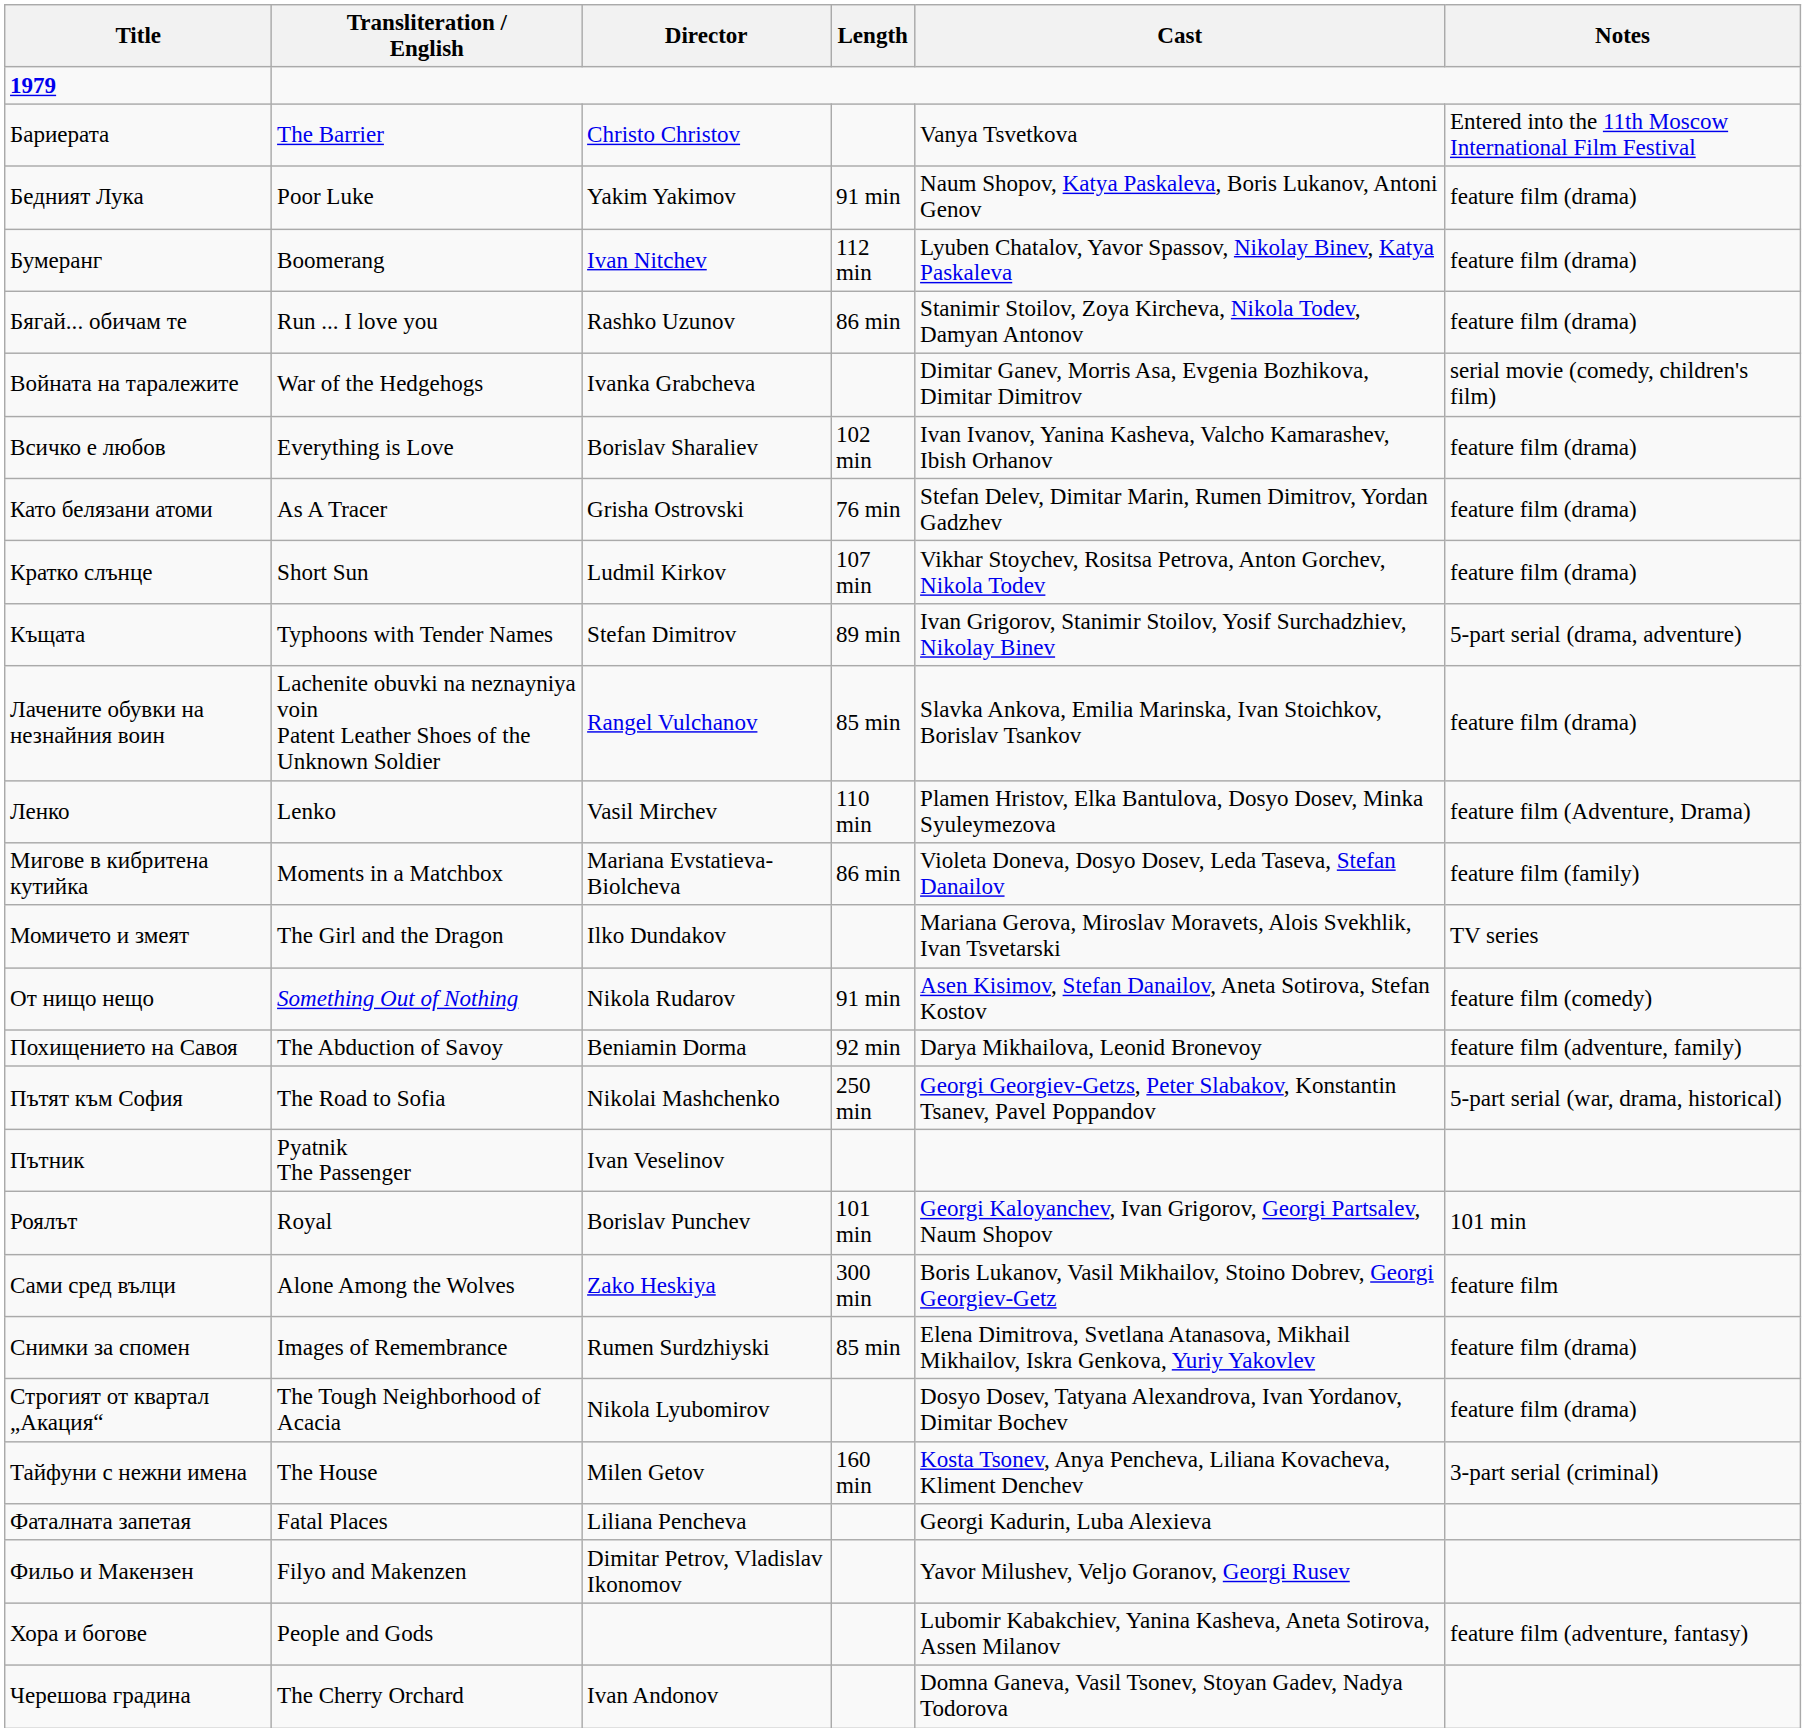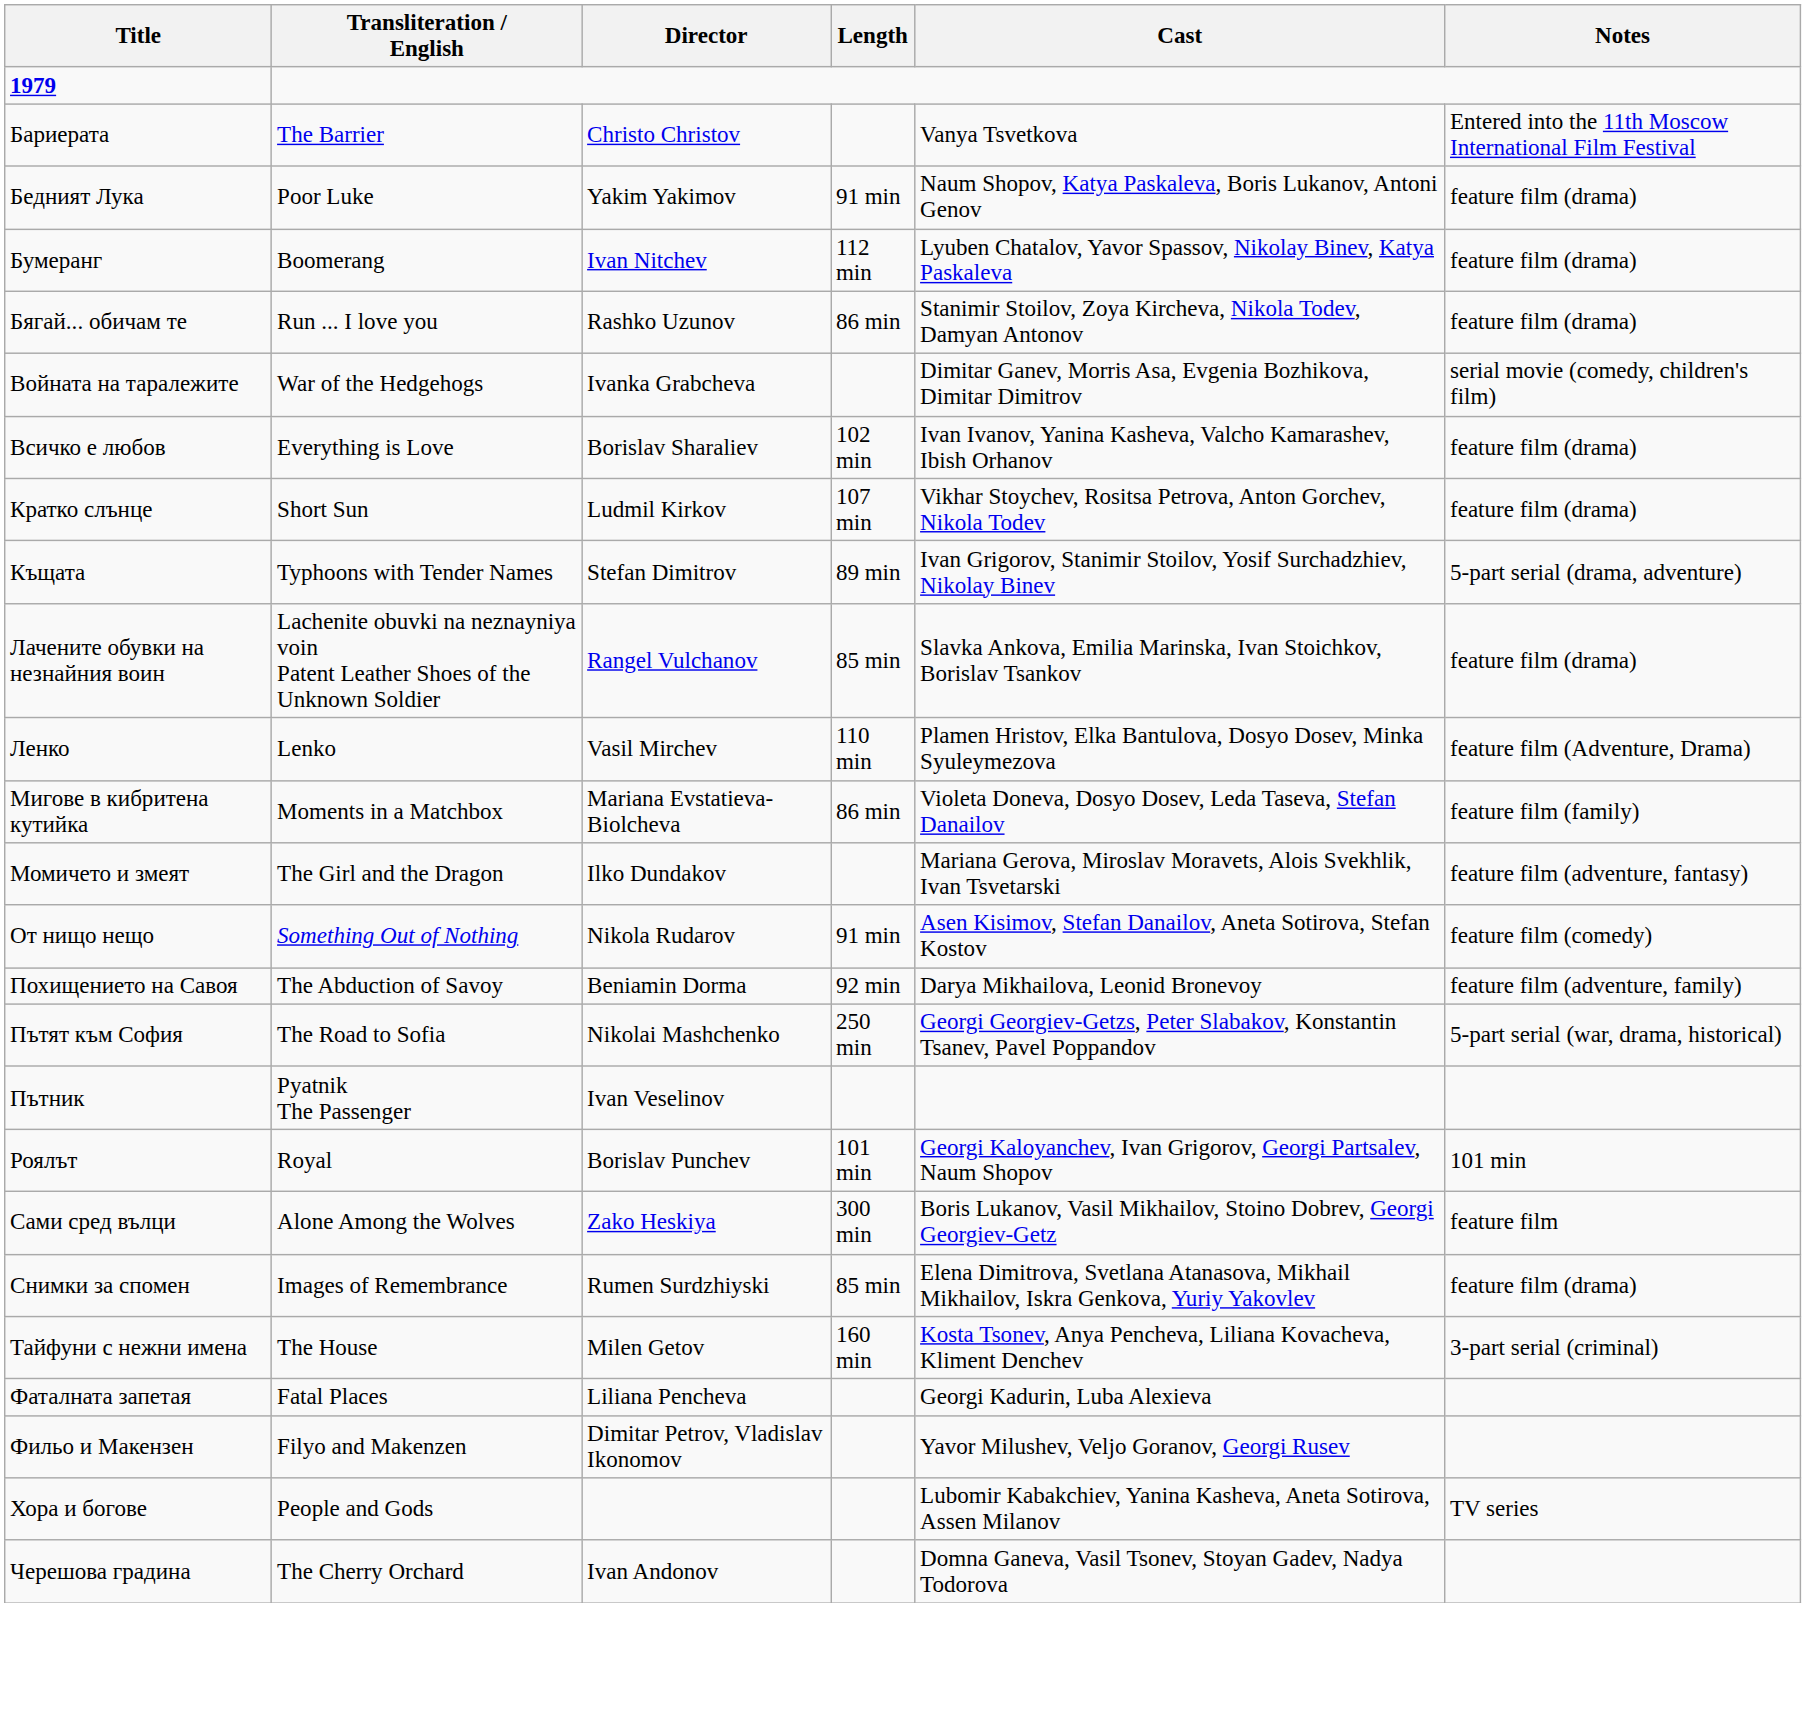 <table class="wikitable">
 <tr>
 <th>Title</th>
 <th>Transliteration / <br>English</th>
 <th>Director</th>
 <th>Length</th>
 <th>Cast</th>
 <th>Notes</th>
 </tr>
 <tr>
 <td><strong><a href='#'>1979</a></strong></td>
 </tr>
 <tr>
 <td>Бариерата</td>
 <td><a href='#'>The Barrier</a></td>
 <td><a href='#'>Christo Christov</a></td>
 <td></td>
 <td>Vanya Tsvetkova</td>
 <td>Entered into the <a href='#'>11th Moscow International Film Festival</a></td>
 </tr>
 <tr>
 <td>Бедният Лука</td>
 <td>Poor Luke</td>
 <td>Yakim Yakimov</td>
 <td>91 min</td>
 <td>Naum Shopov, <a href='#'>Katya Paskaleva</a>, Boris Lukanov, Antoni Genov</td>
 <td>feature film (drama)</td>
 </tr>
 <tr>
 <td>Бумеранг</td>
 <td>Boomerang</td>
 <td><a href='#'>Ivan Nitchev</a></td>
 <td>112 min</td>
 <td>Lyuben Chatalov, Yavor Spassov, <a href='#'>Nikolay Binev</a>, <a href='#'>Katya Paskaleva</a></td>
 <td>feature film (drama)</td>
 </tr>
 <tr>
 <td>Бягай... обичам те</td>
 <td>Run ... I love you</td>
 <td>Rashko Uzunov</td>
 <td>86 min</td>
 <td>Stanimir Stoilov, Zoya Kircheva, <a href='#'>Nikola Todev</a>, Damyan Antonov</td>
 <td>feature film (drama)</td>
 </tr>
 <tr>
 <td>Войната на таралежите</td>
 <td>War of the Hedgehogs</td>
 <td>Ivanka Grabcheva</td>
 <td></td>
 <td>Dimitar Ganev, Morris Asa, Evgenia Bozhikova, Dimitar Dimitrov</td>
 <td>serial movie (comedy, children's film)</td>
 </tr>
 <tr>
 <td>Всичко е любов</td>
 <td>Everything is Love</td>
 <td>Borislav Sharaliev</td>
 <td>102 min</td>
 <td>Ivan Ivanov, Yanina Kasheva, Valcho Kamarashev, Ibish Orhanov</td>
 <td>feature film (drama)</td>
 </tr>
 <tr>
-<td>Като белязани атоми</td>
-<td>As A Tracer</td>
-<td>Grisha Ostrovski</td>
-<td>76 min</td>
-<td>Stefan Delev, Dimitar Marin, Rumen Dimitrov, Yordan Gadzhev</td>
-<td>feature film (drama)</td>
-</tr>
-<tr>
 <td>Кратко слънце</td>
 <td>Short Sun</td>
 <td>Ludmil Kirkov</td>
 <td>107 min</td>
 <td>Vikhar Stoychev, Rositsa Petrova, Anton Gorchev, <a href='#'>Nikola Todev</a></td>
 <td>feature film (drama)</td>
 </tr>
 <tr>
 <td>Къщата</td>
 <td>Typhoons with Tender Names</td>
 <td>Stefan Dimitrov</td>
 <td>89 min</td>
 <td>Ivan Grigorov, Stanimir Stoilov, Yosif Surchadzhiev, <a href='#'>Nikolay Binev</a></td>
 <td>5-part serial (drama, adventure)</td>
 </tr>
 <tr>
 <td>Лачените обувки на незнайния воин</td>
 <td>Lachenite obuvki na neznayniya voin<br>Patent Leather Shoes of the Unknown Soldier</td>
 <td><a href='#'>Rangel Vulchanov</a></td>
 <td>85 min</td>
 <td>Slavka Ankova, Emilia Marinska, Ivan Stoichkov, Borislav Tsankov</td>
 <td>feature film (drama)</td>
 </tr>
 <tr>
 <td>Ленко</td>
 <td>Lenko</td>
 <td>Vasil Mirchev</td>
 <td>110 min</td>
 <td>Plamen Hristov, Elka Bantulova, Dosyo Dosev, Minka Syuleymezova</td>
 <td>feature film (Adventure, Drama)</td>
 </tr>
 <tr>
 <td>Мигове в кибритена кутийка</td>
 <td>Moments in a Matchbox</td>
 <td>Mariana Evstatieva-Biolcheva</td>
 <td>86 min</td>
 <td>Violeta Doneva, Dosyo Dosev, Leda Taseva, <a href='#'>Stefan Danailov</a></td>
 <td>feature film (family)</td>
 </tr>
 <tr>
 <td>Момичето и змеят</td>
 <td>The Girl and the Dragon</td>
 <td>Ilko Dundakov</td>
 <td></td>
 <td>Mariana Gerova, Miroslav Moravets, Alois Svekhlik, Ivan Tsvetarski</td>
-<td>TV series</td>
+<td>feature film (adventure, fantasy)</td>
 </tr>
 <tr>
 <td>От нищо нещо</td>
 <td><em><a href='#'>Something Out of Nothing</a></em></td>
 <td>Nikola Rudarov</td>
 <td>91 min</td>
 <td><a href='#'>Asen Kisimov</a>, <a href='#'>Stefan Danailov</a>, Aneta Sotirova, Stefan Kostov</td>
 <td>feature film (comedy)</td>
 </tr>
 <tr>
 <td>Похищението на Савоя</td>
 <td>The Abduction of Savoy</td>
 <td>Beniamin Dorma</td>
 <td>92 min</td>
 <td>Darya Mikhailova, Leonid Bronevoy</td>
 <td>feature film (adventure, family)</td>
 </tr>
 <tr>
 <td>Пътят към София</td>
 <td>The Road to Sofia</td>
 <td>Nikolai Mashchenko</td>
 <td>250 min</td>
 <td><a href='#'>Georgi Georgiev-Getzs</a>, <a href='#'>Peter Slabakov</a>, Konstantin Tsanev, Pavel Poppandov</td>
 <td>5-part serial (war, drama, historical)</td>
 </tr>
 <tr>
 <td>Пътник</td>
 <td>Pyatnik<br>The Passenger</td>
 <td>Ivan Veselinov</td>
 <td></td>
 <td></td>
 <td></td>
 </tr>
 <tr>
 <td>Роялът</td>
 <td>Royal</td>
 <td>Borislav Punchev</td>
 <td>101 min</td>
 <td><a href='#'>Georgi Kaloyanchev</a>, Ivan Grigorov, <a href='#'>Georgi Partsalev</a>, Naum Shopov</td>
 <td>101 min</td>
 </tr>
 <tr>
 <td>Сами сред вълци</td>
 <td>Alone Among the Wolves</td>
 <td><a href='#'>Zako Heskiya</a></td>
 <td>300 min</td>
 <td>Boris Lukanov, Vasil Mikhailov, Stoino Dobrev, <a href='#'>Georgi Georgiev-Getz</a></td>
 <td>feature film</td>
 </tr>
 <tr>
 <td>Снимки за спомен</td>
 <td>Images of Remembrance</td>
 <td>Rumen Surdzhiyski</td>
 <td>85 min</td>
 <td>Elena Dimitrova, Svetlana Atanasova, Mikhail Mikhailov, Iskra Genkova, <a href='#'>Yuriy Yakovlev</a></td>
 <td>feature film (drama)</td>
 </tr>
 <tr>
-<td>Строгият от квартал „Акация“</td>
-<td>The Tough Neighborhood of Acacia</td>
-<td>Nikola Lyubomirov</td>
-<td></td>
-<td>Dosyo Dosev, Tatyana Alexandrova, Ivan Yordanov, Dimitar Bochev</td>
-<td>feature film (drama)</td>
-</tr>
-<tr>
 <td>Тайфуни с нежни имена</td>
 <td>The House</td>
 <td>Milen Getov</td>
 <td>160 min</td>
 <td><a href='#'>Kosta Tsonev</a>, Anya Pencheva, Liliana Kovacheva, Kliment Denchev</td>
 <td>3-part serial (criminal)</td>
 </tr>
 <tr>
 <td>Фаталната запетая</td>
 <td>Fatal Places</td>
 <td>Liliana Pencheva</td>
 <td></td>
 <td>Georgi Kadurin, Luba Alexieva</td>
 <td></td>
 </tr>
 <tr>
 <td>Фильо и Макензен</td>
 <td>Filyo and Makenzen</td>
 <td>Dimitar Petrov, Vladislav Ikonomov</td>
 <td></td>
 <td>Yavor Milushev, Veljo Goranov, <a href='#'>Georgi Rusev</a></td>
 <td></td>
 </tr>
 <tr>
 <td>Хора и богове</td>
 <td>People and Gods</td>
 <td></td>
 <td></td>
 <td>Lubomir Kabakchiev, Yanina Kasheva, Aneta Sotirova, Assen Milanov</td>
-<td>feature film (adventure, fantasy)</td>
+<td>TV series</td>
 </tr>
 <tr>
 <td>Черешова градина</td>
 <td>The Cherry Orchard</td>
 <td>Ivan Andonov</td>
 <td></td>
 <td>Domna Ganeva, Vasil Tsonev, Stoyan Gadev, Nadya Todorova</td>
 <td></td>
 </tr>
 </table>
